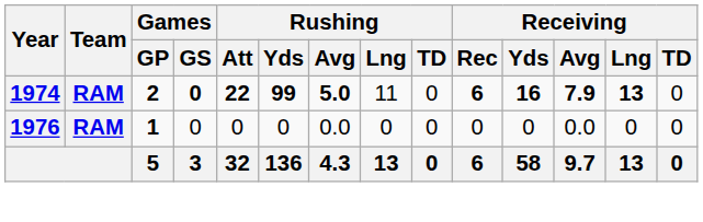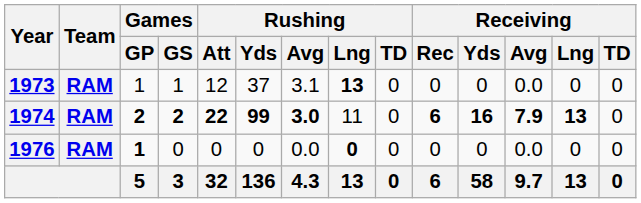 <table class="wikitable" style="text-align:center;">
 <tr>
 <th rowspan="2">Year</th>
 <th rowspan="2">Team</th>
 <th colspan="2">Games</th>
 <th colspan="5">Rushing</th>
 <th colspan="5">Receiving</th>
 </tr>
 <tr>
 <th>GP</th>
 <th>GS</th>
 <th>Att</th>
 <th>Yds</th>
 <th>Avg</th>
 <th>Lng</th>
 <th>TD</th>
 <th>Rec</th>
 <th>Yds</th>
 <th>Avg</th>
 <th>Lng</th>
 <th>TD</th>
 </tr>
 <tr>
+<th><a href='#'>1973</a></th>
+<th><a href='#'>RAM</a></th>
+<td>1</td>
+<td>1</td>
+<td>12</td>
+<td>37</td>
+<td>3.1</td>
+<td><strong>13</strong></td>
+<td>0</td>
+<td>0</td>
+<td>0</td>
+<td>0.0</td>
+<td>0</td>
+<td>0</td>
+</tr>
+<tr>
 <th><a href='#'>1974</a></th>
 <th><a href='#'>RAM</a></th>
 <td><strong>2</strong></td>
-<td><strong>0</strong></td>
+<td><strong>2</strong></td>
 <td><strong>22</strong></td>
 <td><strong>99</strong></td>
-<td><strong>5.0</strong></td>
+<td><strong>3.0</strong></td>
 <td>11</td>
 <td>0</td>
 <td><strong>6</strong></td>
 <td><strong>16</strong></td>
 <td><strong>7.9</strong></td>
 <td><strong>13</strong></td>
 <td>0</td>
 </tr>
 <tr>
 <th><a href='#'>1976</a></th>
 <th><a href='#'>RAM</a></th>
 <td><strong>1</strong></td>
 <td>0</td>
 <td>0</td>
 <td>0</td>
 <td>0.0</td>
-<td>0</td>
+<td><strong>0</strong></td>
 <td>0</td>
 <td>0</td>
 <td>0</td>
 <td>0.0</td>
 <td>0</td>
 <td>0</td>
 </tr>
 <tr>
 <th colspan="2"></th>
 <th>5</th>
 <th>3</th>
 <th>32</th>
 <th>136</th>
 <th>4.3</th>
 <th>13</th>
 <th>0</th>
 <th>6</th>
 <th>58</th>
 <th>9.7</th>
 <th>13</th>
 <th>0</th>
 </tr>
 </table>
